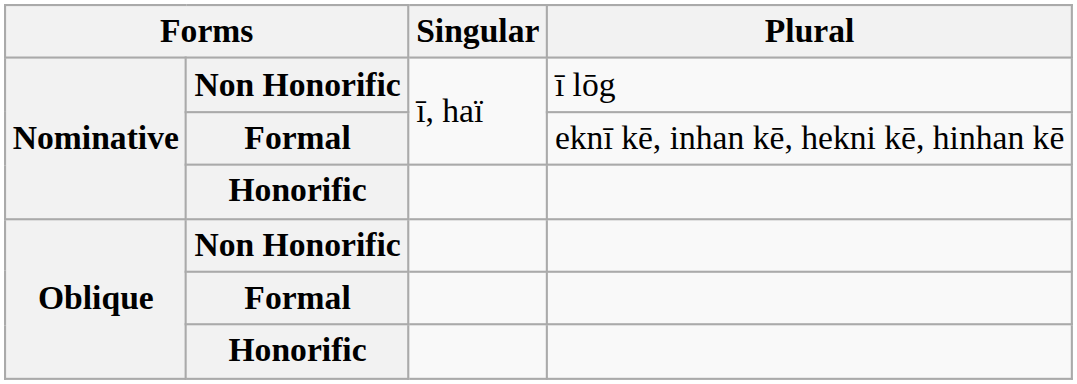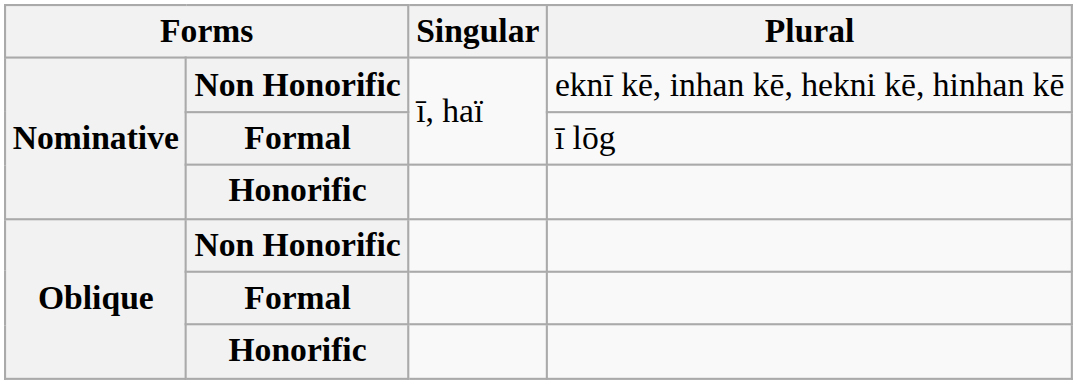 <table class="wikitable">
 <tr>
 <th colspan="2">Forms</th>
 <th>Singular</th>
 <th>Plural</th>
 </tr>
 <tr>
 <th rowspan="3">Nominative</th>
 <th>Non Honorific</th>
 <td rowspan="2">ī, haï</td>
-<td>ī lōg</td>
+<td>eknī kē, inhan kē, hekni kē, hinhan kē</td>
 </tr>
 <tr>
 <th>Formal</th>
-<td>eknī kē, inhan kē, hekni kē, hinhan kē</td>
+<td>ī lōg</td>
 </tr>
 <tr>
 <th>Honorific</th>
 <td></td>
 <td></td>
 </tr>
 <tr>
 <th rowspan="3">Oblique</th>
 <th>Non Honorific</th>
 <td></td>
 <td></td>
 </tr>
 <tr>
 <th>Formal</th>
 <td></td>
 <td></td>
 </tr>
 <tr>
 <th>Honorific</th>
 <td></td>
 <td></td>
 </tr>
 </table>
